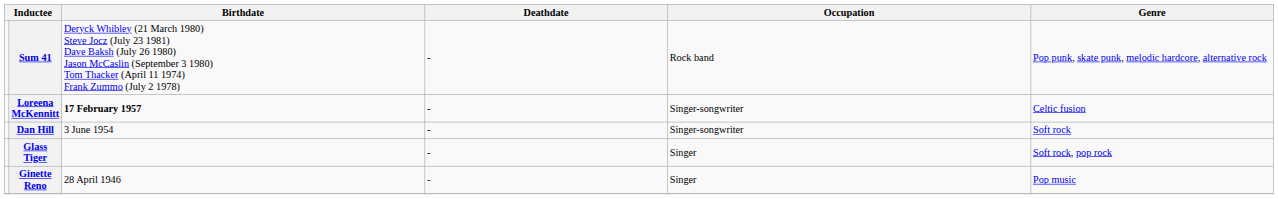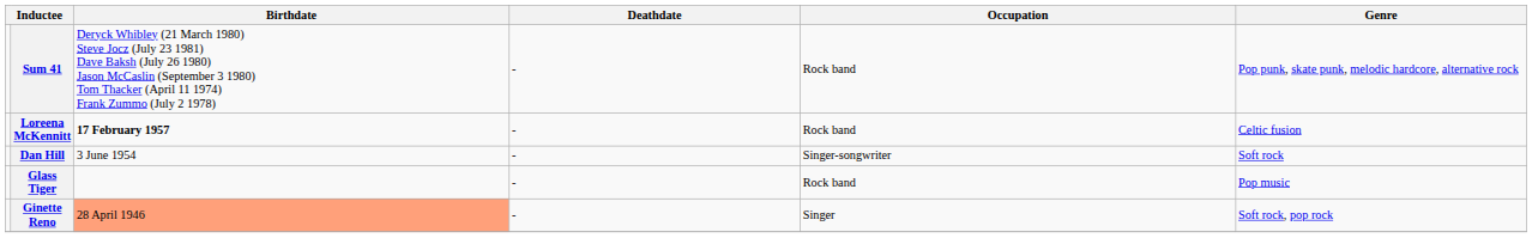 <table class="wikitable" width="100%">
 <tr>
 <th colspan=2>Inductee</th>
 <th width="30%">Birthdate</th>
 <th width="20%">Deathdate</th>
 <th width="30%">Occupation</th>
 <th width="50%">Genre</th>
 </tr>
 <tr>
 <td></td>
 <th><a href='#'>Sum 41</a></th>
 <td><a href='#'>Deryck Whibley</a> (21 March 1980)<br><a href='#'>Steve Jocz</a> (July 23 1981)<br><a href='#'>Dave Baksh</a> (July 26 1980)<br><a href='#'>Jason McCaslin</a> (September 3 1980)<br><a href='#'>Tom Thacker</a> (April 11 1974)<br><a href='#'>Frank Zummo</a> (July 2 1978)</td>
 <td>-</td>
 <td>Rock band</td>
 <td><a href='#'>Pop punk</a>, <a href='#'>skate punk</a>, <a href='#'>melodic hardcore</a>, <a href='#'>alternative rock</a></td>
 </tr>
 <tr>
 <td></td>
 <th><a href='#'>Loreena McKennitt</a></th>
 <td><strong>17 February 1957</strong></td>
 <td>-</td>
-<td>Singer-songwriter</td>
+<td>Rock band</td>
 <td><a href='#'>Celtic fusion</a></td>
 </tr>
 <tr>
 <td></td>
 <th><a href='#'>Dan Hill</a></th>
 <td>3 June 1954</td>
 <td>-</td>
 <td>Singer-songwriter</td>
 <td><a href='#'>Soft rock</a></td>
 </tr>
 <tr>
 <td></td>
 <th><a href='#'>Glass Tiger</a></th>
 <td></td>
 <td>-</td>
+<td>Rock band</td>
+<td><a href='#'>Pop music</a></td>
+</tr>
+<tr>
+<td></td>
+<th><a href='#'>Ginette Reno</a></th>
+<td style="background: lightsalmon;">28 April 1946</td>
+<td>-</td>
 <td>Singer</td>
 <td><a href='#'>Soft rock</a>, <a href='#'>pop rock</a></td>
 </tr>
 <tr>
-<td></td>
-<th><a href='#'>Ginette Reno</a></th>
-<td>28 April 1946</td>
-<td>-</td>
-<td>Singer</td>
-<td><a href='#'>Pop music</a></td>
-</tr>
-<tr>
 </tr>
 </table>
